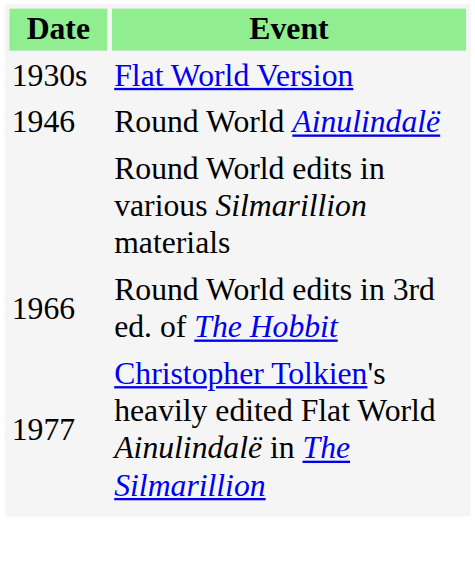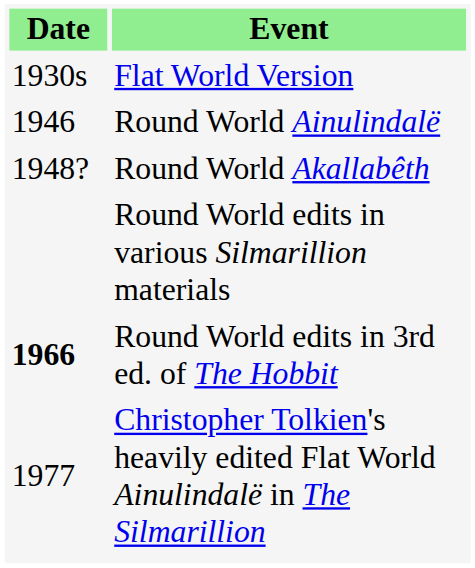 <table style="font-size:85%; background: whitesmoke; float:right;">
 <tr style="background:lightgreen;">
 <th scope="col" style="width:  40px;">Date</th>
 <th scope="col" style="width: 150px;">Event</th>
 </tr>
 <tr>
 <td>1930s</td>
 <td><a href='#'>Flat World Version</a></td>
 </tr>
 <tr>
 <td>1946</td>
 <td>Round World <em><a href='#'>Ainulindalë</a></em></td>
 </tr>
 <tr>
+<td>1948?</td>
+<td>Round World <em><a href='#'>Akallabêth</a></em></td>
+</tr>
+<tr>
 <td></td>
 <td>Round World edits in various <em>Silmarillion</em> materials</td>
 </tr>
 <tr>
-<td>1966</td>
+<td><strong>1966</strong></td>
 <td>Round World edits in 3rd ed. of <em><a href='#'>The Hobbit</a></em></td>
 </tr>
 <tr>
 <td>1977</td>
 <td><a href='#'>Christopher Tolkien</a>'s heavily edited Flat World <em>Ainulindalë</em> in <em><a href='#'>The Silmarillion</a></em></td>
 </tr>
 <tr>
 </tr>
 </table>
